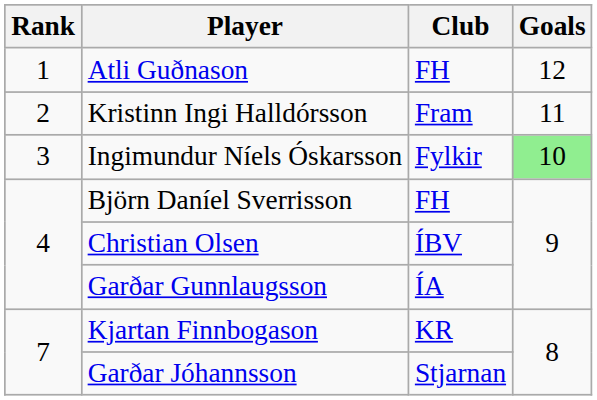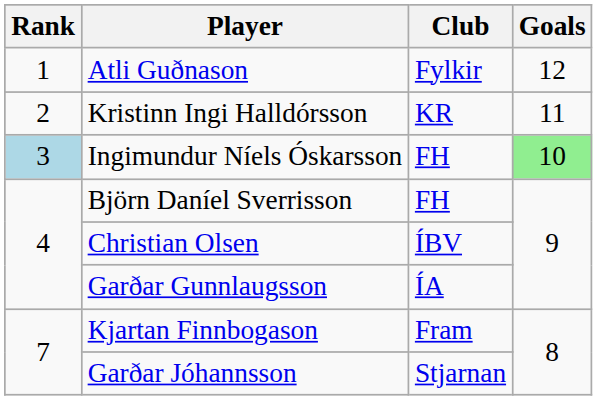 <table class="wikitable" style="text-align:center;">
 <tr>
 <th>Rank</th>
 <th>Player</th>
 <th>Club</th>
 <th>Goals</th>
 </tr>
 <tr>
 <td>1</td>
 <td align="left"> <a href='#'>Atli Guðnason</a></td>
-<td align="left"><a href='#'>FH</a></td>
+<td align="left"><a href='#'>Fylkir</a></td>
 <td>12</td>
 </tr>
 <tr>
 <td>2</td>
 <td align="left"> Kristinn Ingi Halldórsson</td>
-<td align="left"><a href='#'>Fram</a></td>
+<td align="left"><a href='#'>KR</a></td>
 <td>11</td>
 </tr>
 <tr>
-<td>3</td>
+<td style="background: lightblue;">3</td>
 <td align="left"> Ingimundur Níels Óskarsson</td>
-<td align="left"><a href='#'>Fylkir</a></td>
+<td align="left"><a href='#'>FH</a></td>
 <td style="background: lightgreen;">10</td>
 </tr>
 <tr>
 <td rowspan="3">4</td>
 <td align="left"> Björn Daníel Sverrisson</td>
 <td align="left"><a href='#'>FH</a></td>
 <td rowspan="3">9</td>
 </tr>
 <tr>
 <td align="left"> <a href='#'>Christian Olsen</a></td>
 <td align="left"><a href='#'>ÍBV</a></td>
 </tr>
 <tr>
 <td align="left"> <a href='#'>Garðar Gunnlaugsson</a></td>
 <td align="left"><a href='#'>ÍA</a></td>
 </tr>
 <tr>
 <td rowspan="2">7</td>
 <td align="left"> <a href='#'>Kjartan Finnbogason</a></td>
-<td align="left"><a href='#'>KR</a></td>
+<td align="left"><a href='#'>Fram</a></td>
 <td rowspan="2">8</td>
 </tr>
 <tr>
 <td align="left"> <a href='#'>Garðar Jóhannsson</a></td>
 <td align="left"><a href='#'>Stjarnan</a></td>
 </tr>
 </table>
